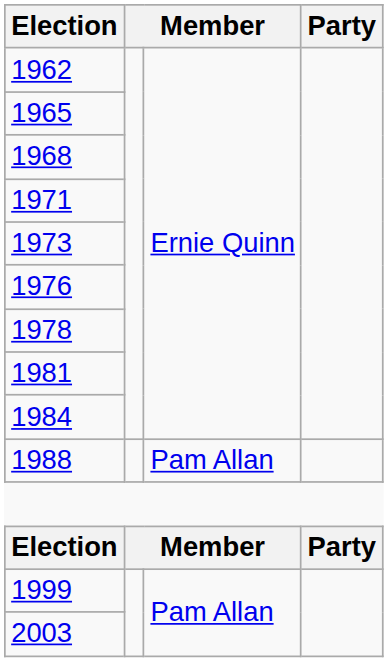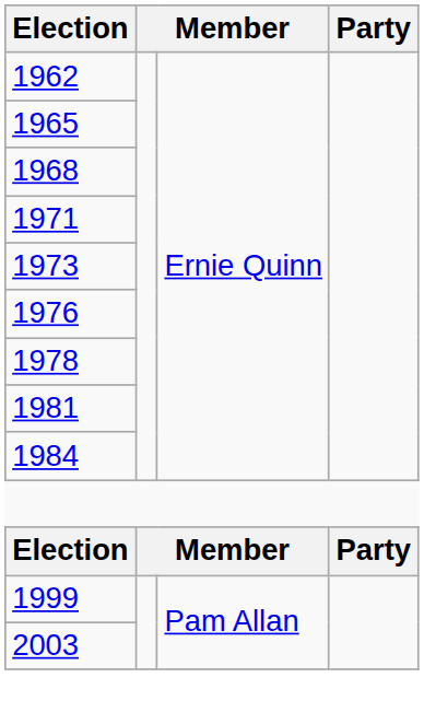 <table class="wikitable" style='border-style: none none none none;'>
 <tr>
 <th>Election</th>
 <th colspan="2">Member</th>
 <th>Party</th>
 </tr>
 <tr>
 <td><a href='#'>1962</a></td>
 <td rowspan="9" > </td>
 <td rowspan="9"><a href='#'>Ernie Quinn</a></td>
 <td rowspan="9"></td>
 </tr>
 <tr style="background: #f9f9f9">
 <td><a href='#'>1965</a></td>
 </tr>
 <tr style="background: #f9f9f9">
 <td><a href='#'>1968</a></td>
 </tr>
 <tr style="background: #f9f9f9">
 <td><a href='#'>1971</a></td>
 </tr>
 <tr style="background: #f9f9f9">
 <td><a href='#'>1973</a></td>
 </tr>
 <tr style="background: #f9f9f9">
 <td><a href='#'>1976</a></td>
 </tr>
 <tr style="background: #f9f9f9">
 <td><a href='#'>1978</a></td>
 </tr>
 <tr style="background: #f9f9f9">
 <td><a href='#'>1981</a></td>
 </tr>
 <tr style="background: #f9f9f9">
 <td><a href='#'>1984</a></td>
 </tr>
-<tr style="background: #f9f9f9">
-<td><a href='#'>1988</a></td>
-<td> </td>
-<td><a href='#'>Pam Allan</a></td>
-<td></td>
-</tr>
 <tr>
 <td colspan="4" style='border-style: none none none none;'> </td>
 </tr>
 <tr>
 <th>Election</th>
 <th colspan="2">Member</th>
 <th>Party</th>
 </tr>
 <tr style="background: #f9f9f9">
 <td><a href='#'>1999</a></td>
 <td rowspan="2" > </td>
 <td rowspan="2"><a href='#'>Pam Allan</a></td>
 <td rowspan="2"></td>
 </tr>
 <tr style="background: #f9f9f9">
 <td><a href='#'>2003</a></td>
 </tr>
 </table>
